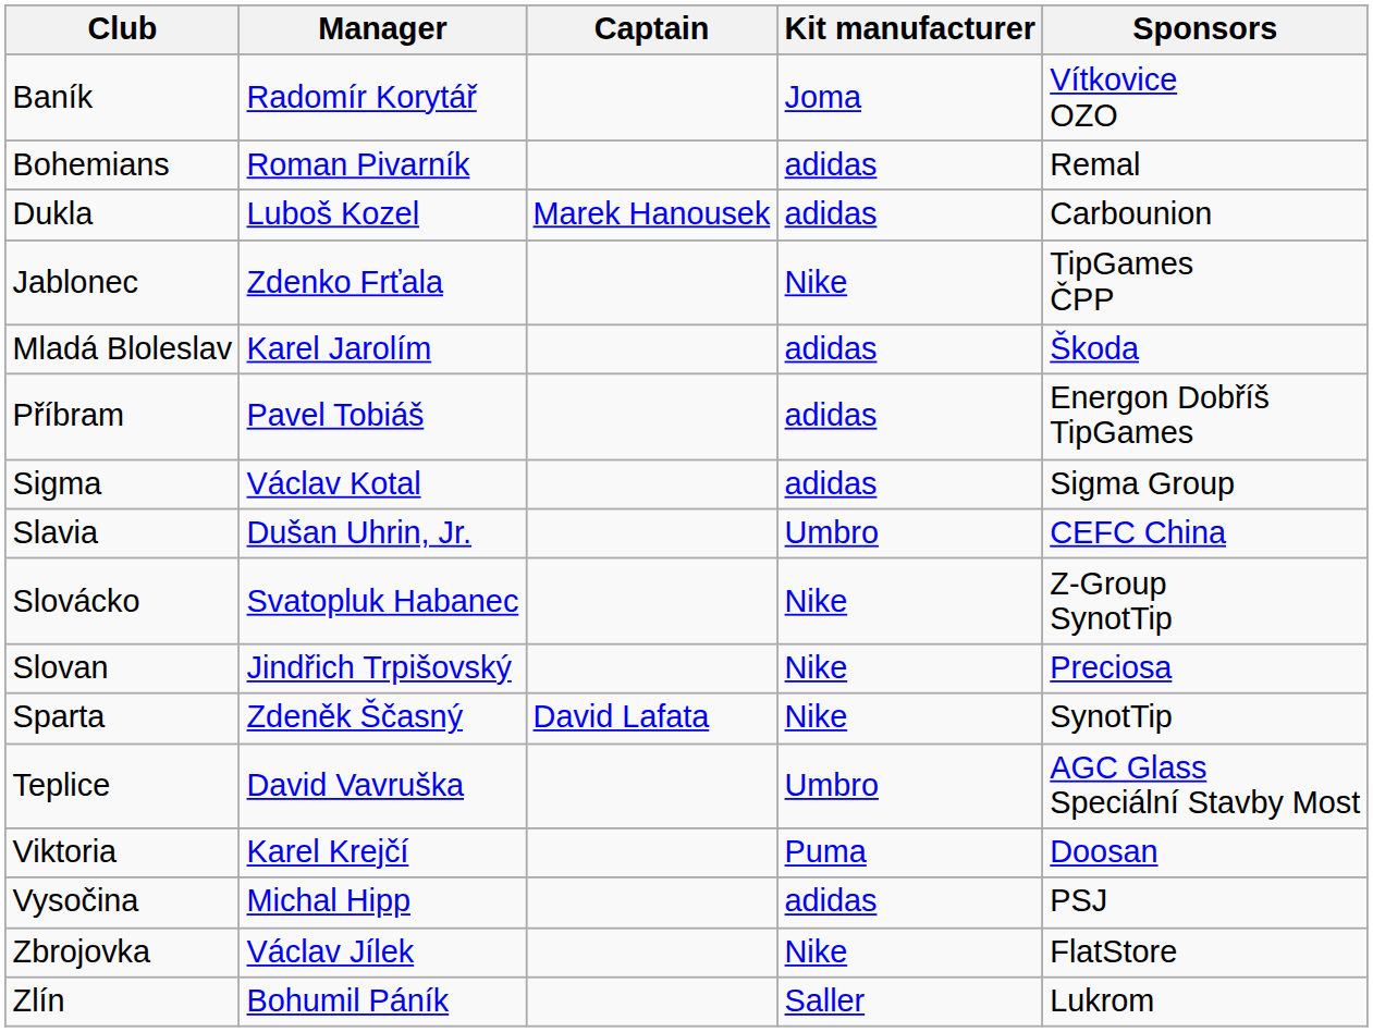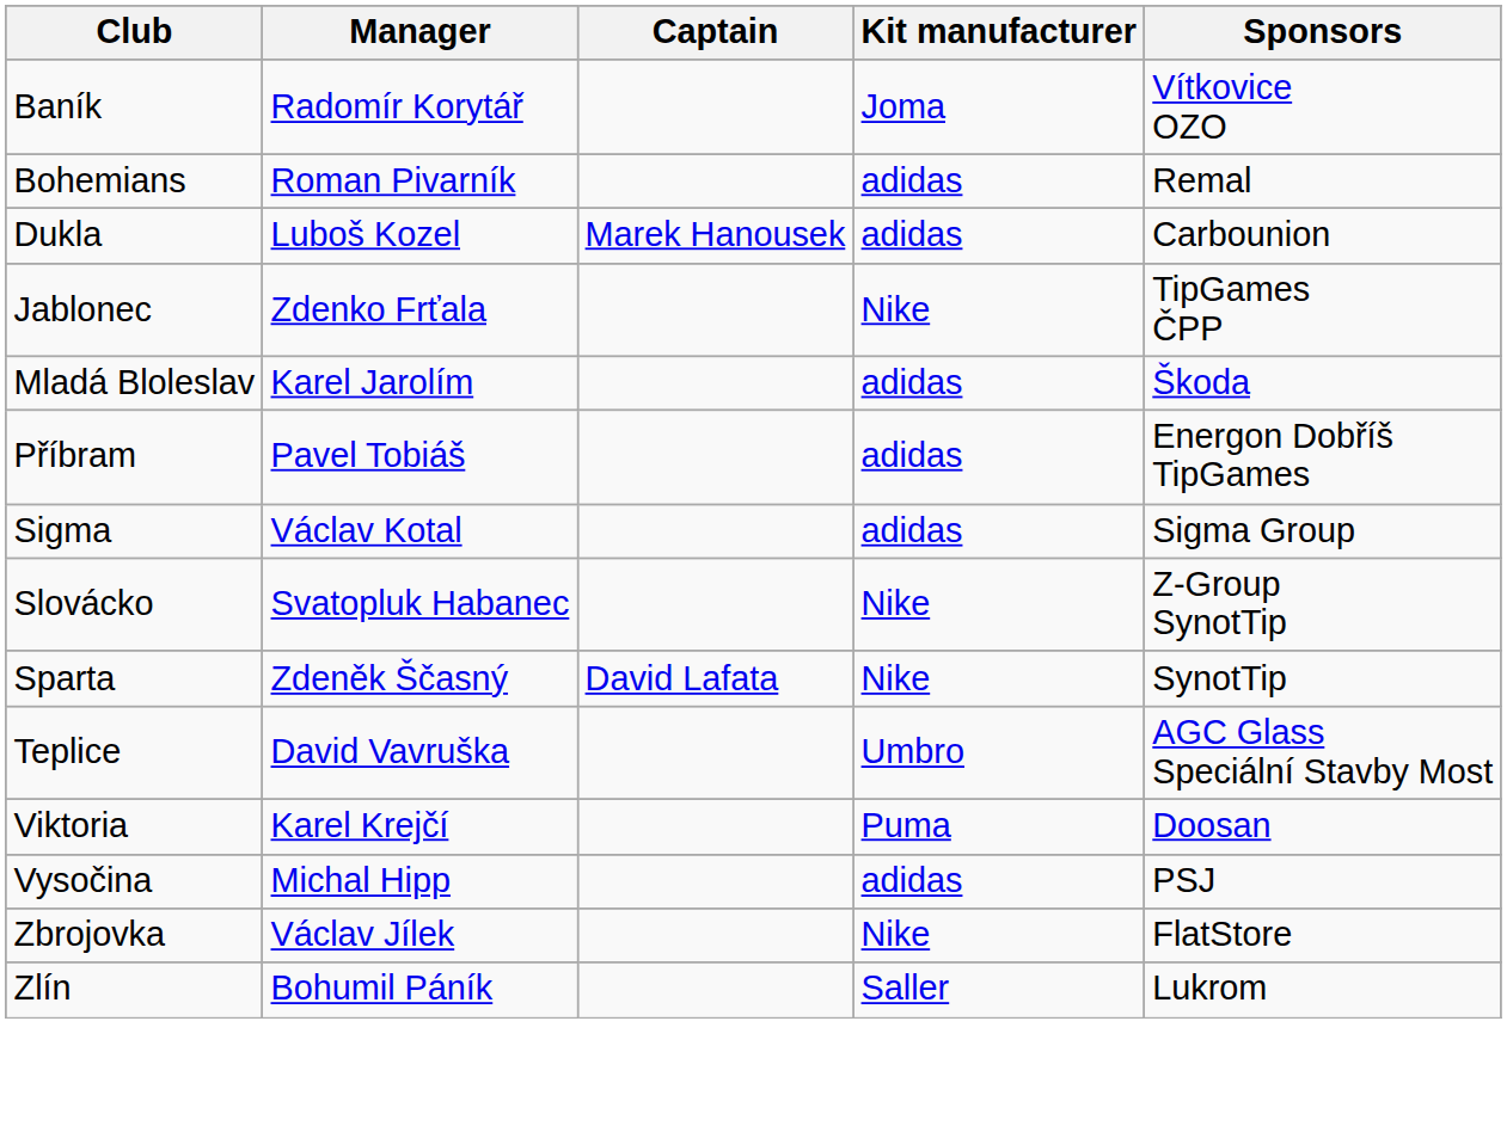 <table class="wikitable sortable" style="text-align: left;">
 <tr>
 <th>Club</th>
 <th>Manager</th>
 <th>Captain</th>
 <th>Kit manufacturer</th>
 <th>Sponsors</th>
 </tr>
 <tr>
 <td>Baník</td>
 <td> <a href='#'>Radomír Korytář</a></td>
 <td></td>
 <td><a href='#'>Joma</a></td>
 <td><a href='#'>Vítkovice</a> <br> OZO</td>
 </tr>
 <tr>
 <td>Bohemians</td>
 <td> <a href='#'>Roman Pivarník</a></td>
 <td></td>
 <td><a href='#'>adidas</a></td>
 <td>Remal</td>
 </tr>
 <tr>
 <td>Dukla</td>
 <td> <a href='#'>Luboš Kozel</a></td>
 <td> <a href='#'>Marek Hanousek</a></td>
 <td><a href='#'>adidas</a></td>
 <td>Carbounion</td>
 </tr>
 <tr>
 <td>Jablonec</td>
 <td> <a href='#'>Zdenko Frťala</a></td>
 <td></td>
 <td><a href='#'>Nike</a></td>
 <td>TipGames<br>ČPP</td>
 </tr>
 <tr>
 <td>Mladá Bloleslav</td>
 <td> <a href='#'>Karel Jarolím</a></td>
 <td></td>
 <td><a href='#'>adidas</a></td>
 <td><a href='#'>Škoda</a></td>
 </tr>
 <tr>
 <td>Příbram</td>
 <td> <a href='#'>Pavel Tobiáš</a></td>
 <td></td>
 <td><a href='#'>adidas</a></td>
 <td>Energon Dobříš<br>TipGames</td>
 </tr>
 <tr>
 <td>Sigma</td>
 <td> <a href='#'>Václav Kotal</a></td>
 <td></td>
 <td><a href='#'>adidas</a></td>
 <td>Sigma Group</td>
 </tr>
 <tr>
-<td>Slavia</td>
-<td> <a href='#'>Dušan Uhrin, Jr.</a></td>
-<td></td>
-<td><a href='#'>Umbro</a></td>
-<td><a href='#'>CEFC China</a></td>
-</tr>
-<tr>
 <td>Slovácko</td>
 <td> <a href='#'>Svatopluk Habanec</a></td>
 <td></td>
 <td><a href='#'>Nike</a></td>
 <td>Z-Group<br> SynotTip</td>
-</tr>
-<tr>
-<td>Slovan</td>
-<td> <a href='#'>Jindřich Trpišovský</a></td>
-<td></td>
-<td><a href='#'>Nike</a></td>
-<td><a href='#'>Preciosa</a></td>
 </tr>
 <tr>
 <td>Sparta</td>
 <td> <a href='#'>Zdeněk Ščasný</a></td>
 <td> <a href='#'>David Lafata</a></td>
 <td><a href='#'>Nike</a></td>
 <td>SynotTip</td>
 </tr>
 <tr>
 <td>Teplice</td>
 <td> <a href='#'>David Vavruška</a></td>
 <td></td>
 <td><a href='#'>Umbro</a></td>
 <td><a href='#'>AGC Glass</a> <br> Speciální Stavby Most</td>
 </tr>
 <tr>
 <td>Viktoria</td>
 <td> <a href='#'>Karel Krejčí</a></td>
 <td></td>
 <td><a href='#'>Puma</a></td>
 <td><a href='#'>Doosan</a></td>
 </tr>
 <tr>
 <td>Vysočina</td>
 <td> <a href='#'>Michal Hipp</a></td>
 <td></td>
 <td><a href='#'>adidas</a></td>
 <td>PSJ</td>
 </tr>
 <tr>
 <td>Zbrojovka</td>
 <td> <a href='#'>Václav Jílek</a></td>
 <td></td>
 <td><a href='#'>Nike</a></td>
 <td>FlatStore</td>
 </tr>
 <tr>
 <td>Zlín</td>
 <td> <a href='#'>Bohumil Páník</a></td>
 <td></td>
 <td><a href='#'>Saller</a></td>
 <td>Lukrom</td>
 </tr>
 </table>
